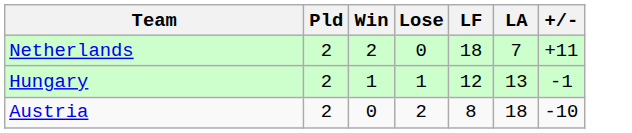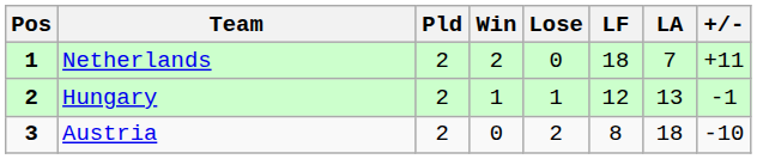 <table class="wikitable" style="font-size: 100%">
 <tr>
+<th width=20>Pos</th>
 <th width=200>Team</th>
 <th width=25>Pld</th>
 <th width=25>Win</th>
 <th width=25>Lose</th>
 <th width=25>LF</th>
 <th width=25>LA</th>
 <th width=25>+/-</th>
 </tr>
 <tr align=center style="background: #ccffcc;">
+<td><strong>1</strong></td>
 <td align="left"> <a href='#'>Netherlands</a></td>
 <td>2</td>
 <td>2</td>
 <td>0</td>
 <td>18</td>
 <td>7</td>
 <td>+11</td>
 </tr>
 <tr align=center style="background: #ccffcc;">
+<td><strong>2</strong></td>
 <td align="left"> <a href='#'>Hungary</a></td>
 <td>2</td>
 <td>1</td>
 <td>1</td>
 <td>12</td>
 <td>13</td>
 <td>-1</td>
 </tr>
 <tr align=center>
+<td><strong>3</strong></td>
 <td align="left"> <a href='#'>Austria</a></td>
 <td>2</td>
 <td>0</td>
 <td>2</td>
 <td>8</td>
 <td>18</td>
 <td>-10</td>
 </tr>
 </table>
